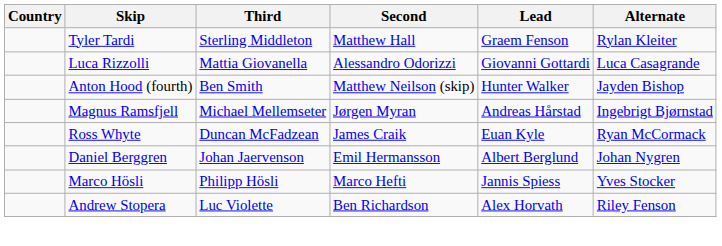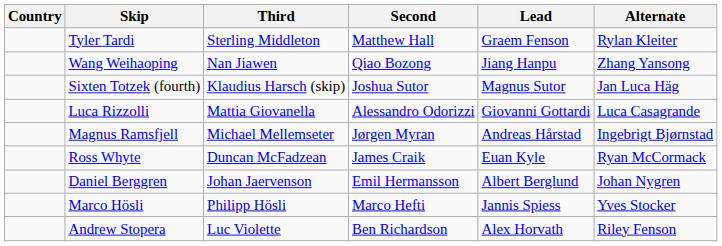 <table class=wikitable>
 <tr>
 <th>Country</th>
 <th>Skip</th>
 <th>Third</th>
 <th>Second</th>
 <th>Lead</th>
 <th>Alternate</th>
 </tr>
 <tr>
 <td></td>
 <td><a href='#'>Tyler Tardi</a></td>
 <td><a href='#'>Sterling Middleton</a></td>
 <td><a href='#'>Matthew Hall</a></td>
 <td><a href='#'>Graem Fenson</a></td>
 <td><a href='#'>Rylan Kleiter</a></td>
 </tr>
 <tr>
 <td></td>
+<td><a href='#'>Wang Weihaoping</a></td>
+<td><a href='#'>Nan Jiawen</a></td>
+<td><a href='#'>Qiao Bozong</a></td>
+<td><a href='#'>Jiang Hanpu</a></td>
+<td><a href='#'>Zhang Yansong</a></td>
+</tr>
+<tr>
+<td></td>
+<td><a href='#'>Sixten Totzek</a> (fourth)</td>
+<td><a href='#'>Klaudius Harsch</a> (skip)</td>
+<td><a href='#'>Joshua Sutor</a></td>
+<td><a href='#'>Magnus Sutor</a></td>
+<td><a href='#'>Jan Luca Häg</a></td>
+</tr>
+<tr>
+<td></td>
 <td><a href='#'>Luca Rizzolli</a></td>
 <td><a href='#'>Mattia Giovanella</a></td>
 <td><a href='#'>Alessandro Odorizzi</a></td>
 <td><a href='#'>Giovanni Gottardi</a></td>
 <td><a href='#'>Luca Casagrande</a></td>
-</tr>
-<tr>
-<td></td>
-<td><a href='#'>Anton Hood</a> (fourth)</td>
-<td><a href='#'>Ben Smith</a></td>
-<td><a href='#'>Matthew Neilson</a> (skip)</td>
-<td><a href='#'>Hunter Walker</a></td>
-<td><a href='#'>Jayden Bishop</a></td>
 </tr>
 <tr>
 <td></td>
 <td><a href='#'>Magnus Ramsfjell</a></td>
 <td><a href='#'>Michael Mellemseter</a></td>
 <td><a href='#'>Jørgen Myran</a></td>
 <td><a href='#'>Andreas Hårstad</a></td>
 <td><a href='#'>Ingebrigt Bjørnstad</a></td>
 </tr>
 <tr>
 <td></td>
 <td><a href='#'>Ross Whyte</a></td>
 <td><a href='#'>Duncan McFadzean</a></td>
 <td><a href='#'>James Craik</a></td>
 <td><a href='#'>Euan Kyle</a></td>
 <td><a href='#'>Ryan McCormack</a></td>
 </tr>
 <tr>
 <td></td>
 <td><a href='#'>Daniel Berggren</a></td>
 <td><a href='#'>Johan Jaervenson</a></td>
 <td><a href='#'>Emil Hermansson</a></td>
 <td><a href='#'>Albert Berglund</a></td>
 <td><a href='#'>Johan Nygren</a></td>
 </tr>
 <tr>
 <td></td>
 <td><a href='#'>Marco Hösli</a></td>
 <td><a href='#'>Philipp Hösli</a></td>
 <td><a href='#'>Marco Hefti</a></td>
 <td><a href='#'>Jannis Spiess</a></td>
 <td><a href='#'>Yves Stocker</a></td>
 </tr>
 <tr>
 <td></td>
 <td><a href='#'>Andrew Stopera</a></td>
 <td><a href='#'>Luc Violette</a></td>
 <td><a href='#'>Ben Richardson</a></td>
 <td><a href='#'>Alex Horvath</a></td>
 <td><a href='#'>Riley Fenson</a></td>
 </tr>
 </table>
